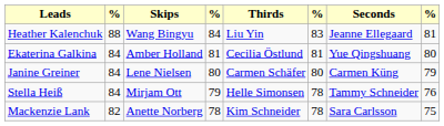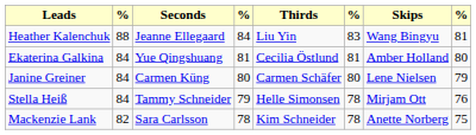 <table class="wikitable">
 <tr align=center bgcolor="#ffffcc">
 <td><strong>Leads</strong></td>
 <td><strong>%</strong></td>
-<td><strong>Skips</strong></td>
+<td><strong>Seconds</strong></td>
 <td><strong>%</strong></td>
 <td><strong>Thirds</strong></td>
 <td><strong>%</strong></td>
-<td><strong>Seconds</strong></td>
+<td><strong>Skips</strong></td>
 <td><strong>%</strong></td>
 </tr>
 <tr>
 <td> <a href='#'>Heather Kalenchuk</a></td>
 <td>88</td>
-<td> <a href='#'>Wang Bingyu</a></td>
+<td> <a href='#'>Jeanne Ellegaard</a></td>
 <td>84</td>
 <td> <a href='#'>Liu Yin</a></td>
 <td>83</td>
-<td> <a href='#'>Jeanne Ellegaard</a></td>
+<td> <a href='#'>Wang Bingyu</a></td>
 <td>81</td>
 </tr>
 <tr>
 <td> <a href='#'>Ekaterina Galkina</a></td>
 <td>84</td>
-<td> <a href='#'>Amber Holland</a></td>
+<td> <a href='#'>Yue Qingshuang</a></td>
 <td>81</td>
 <td> <a href='#'>Cecilia Östlund</a></td>
 <td>81</td>
-<td> <a href='#'>Yue Qingshuang</a></td>
+<td> <a href='#'>Amber Holland</a></td>
 <td>80</td>
 </tr>
 <tr>
 <td> <a href='#'>Janine Greiner</a></td>
 <td>84</td>
-<td> <a href='#'>Lene Nielsen</a></td>
+<td> <a href='#'>Carmen Küng</a></td>
 <td>80</td>
 <td> <a href='#'>Carmen Schäfer</a></td>
 <td>80</td>
-<td> <a href='#'>Carmen Küng</a></td>
+<td> <a href='#'>Lene Nielsen</a></td>
 <td>79</td>
 </tr>
 <tr>
 <td> <a href='#'>Stella Heiß</a></td>
 <td>84</td>
-<td> <a href='#'>Mirjam Ott</a></td>
+<td> <a href='#'>Tammy Schneider</a></td>
 <td>79</td>
 <td> <a href='#'>Helle Simonsen</a></td>
 <td>78</td>
-<td> <a href='#'>Tammy Schneider</a></td>
+<td> <a href='#'>Mirjam Ott</a></td>
 <td>76</td>
 </tr>
 <tr>
 <td> <a href='#'>Mackenzie Lank</a></td>
 <td>82</td>
-<td> <a href='#'>Anette Norberg</a></td>
+<td> <a href='#'>Sara Carlsson</a></td>
 <td>78</td>
 <td> <a href='#'>Kim Schneider</a></td>
 <td>78</td>
-<td> <a href='#'>Sara Carlsson</a></td>
+<td> <a href='#'>Anette Norberg</a></td>
 <td>75</td>
 </tr>
 </table>
